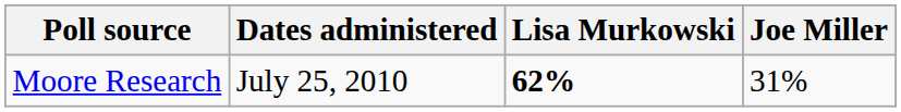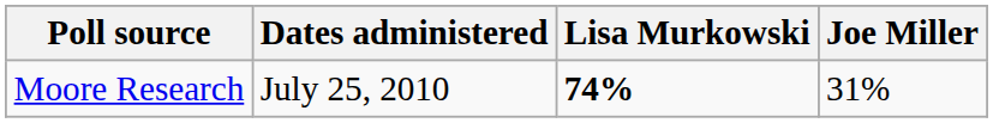 <table class="wikitable">
 <tr valign=bottom>
 <th>Poll source</th>
 <th>Dates administered</th>
 <th>Lisa Murkowski</th>
 <th>Joe Miller</th>
 </tr>
 <tr>
 <td><a href='#'>Moore Research</a></td>
 <td>July 25, 2010</td>
-<td><strong>62%</strong></td>
+<td><strong>74%</strong></td>
 <td>31%</td>
 </tr>
 </table>
